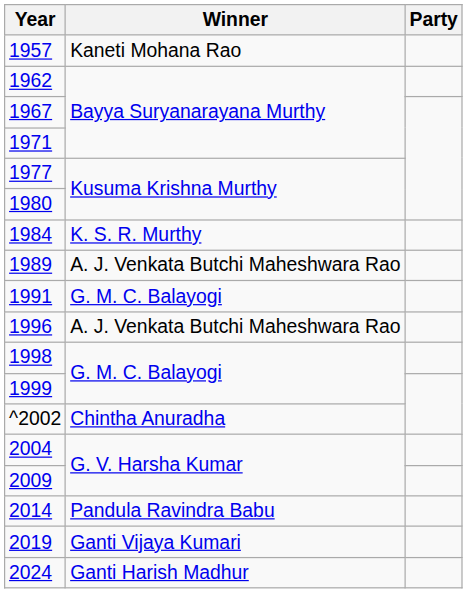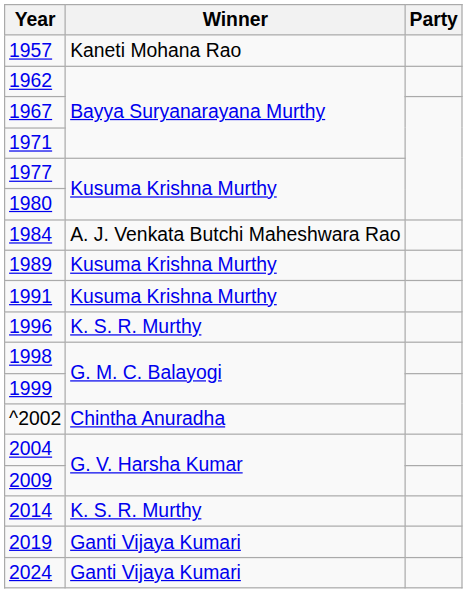 <table class="wikitable sortable">
 <tr>
 <th>Year</th>
 <th>Winner</th>
 <th colspan="2">Party</th>
 </tr>
 <tr>
 <td><a href='#'>1957</a></td>
 <td>Kaneti Mohana Rao</td>
 <td></td>
 </tr>
 <tr>
 <td><a href='#'>1962</a></td>
 <td rowspan=3><a href='#'>Bayya Suryanarayana Murthy</a></td>
 <td></td>
 </tr>
 <tr>
 <td><a href='#'>1967</a></td>
 </tr>
 <tr>
 <td><a href='#'>1971</a></td>
 </tr>
 <tr>
 <td><a href='#'>1977</a></td>
 <td rowspan=2><a href='#'>Kusuma Krishna Murthy</a></td>
 </tr>
 <tr>
 <td><a href='#'>1980</a></td>
 </tr>
 <tr>
 <td><a href='#'>1984</a></td>
-<td><a href='#'>K. S. R. Murthy</a></td>
+<td>A. J. Venkata Butchi Maheshwara Rao</td>
 <td></td>
 </tr>
 <tr>
 <td><a href='#'>1989</a></td>
-<td>A. J. Venkata Butchi Maheshwara Rao</td>
+<td><a href='#'>Kusuma Krishna Murthy</a></td>
 <td></td>
 </tr>
 <tr>
 <td><a href='#'>1991</a></td>
-<td><a href='#'>G. M. C. Balayogi</a></td>
+<td><a href='#'>Kusuma Krishna Murthy</a></td>
 <td></td>
 </tr>
 <tr>
 <td><a href='#'>1996</a></td>
-<td>A. J. Venkata Butchi Maheshwara Rao</td>
+<td><a href='#'>K. S. R. Murthy</a></td>
 <td></td>
 </tr>
 <tr>
 <td><a href='#'>1998</a></td>
 <td rowspan=2><a href='#'>G. M. C. Balayogi</a></td>
 <td></td>
 </tr>
 <tr>
 <td><a href='#'>1999</a></td>
 </tr>
 <tr>
 <td>^2002</td>
 <td><a href='#'>Chintha Anuradha</a></td>
 </tr>
 <tr>
 <td><a href='#'>2004</a></td>
 <td rowspan=2><a href='#'>G. V. Harsha Kumar</a></td>
 <td></td>
 </tr>
 <tr>
 <td><a href='#'>2009</a></td>
 </tr>
 <tr>
 <td><a href='#'>2014</a></td>
-<td><a href='#'>Pandula Ravindra Babu</a></td>
+<td><a href='#'>K. S. R. Murthy</a></td>
 <td></td>
 </tr>
 <tr>
 <td><a href='#'>2019</a></td>
 <td><a href='#'>Ganti Vijaya Kumari</a></td>
 <td></td>
 </tr>
 <tr>
 <td><a href='#'>2024</a></td>
-<td><a href='#'>Ganti Harish Madhur</a></td>
+<td><a href='#'>Ganti Vijaya Kumari</a></td>
 <td></td>
 </tr>
 </table>
